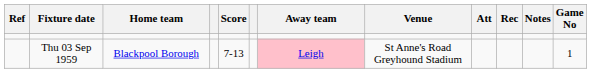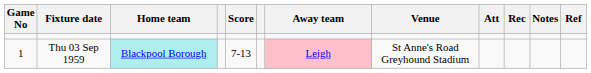 <table class="wikitable" style="text-align:center;">
 <tr>
-<th width=30 abbr="Ref">Ref</th>
+<th width=20 abbr="No">Game No</th>
 <th width=100 abbr="Date">Fixture date</th>
 <th width=150 abbr="Home team">Home team</th>
 <th width=5 abbr="space"></th>
 <th width=20 abbr="Score">Score</th>
 <th width=5 abbr="space"></th>
 <th width=150 abbr="Away team">Away team</th>
 <th width=150 abbr="Venue">Venue</th>
 <th width=30 abbr="Att">Att</th>
 <th width=30 abbr="Rec">Rec</th>
 <th width=20 abbr="Notes">Notes</th>
-<th width=20 abbr="No">Game No</th>
+<th width=30 abbr="Ref">Ref</th>
 </tr>
 <tr>
 <td></td>
 <td></td>
 <td></td>
 <td></td>
 <td></td>
 <td></td>
 <td></td>
 <td></td>
 <td></td>
 <td></td>
 <td></td>
 <td></td>
 </tr>
 <tr>
-<td></td>
+<td>1</td>
 <td>Thu 03 Sep 1959</td>
-<td><a href='#'>Blackpool Borough</a></td>
+<td style="background: paleturquoise;"><a href='#'>Blackpool Borough</a></td>
 <td></td>
 <td>7-13</td>
 <td></td>
 <td style="background: pink;"><a href='#'>Leigh</a></td>
 <td>St Anne's Road Greyhound Stadium</td>
 <td></td>
 <td></td>
 <td></td>
-<td>1</td>
+<td></td>
 </tr>
 </table>
